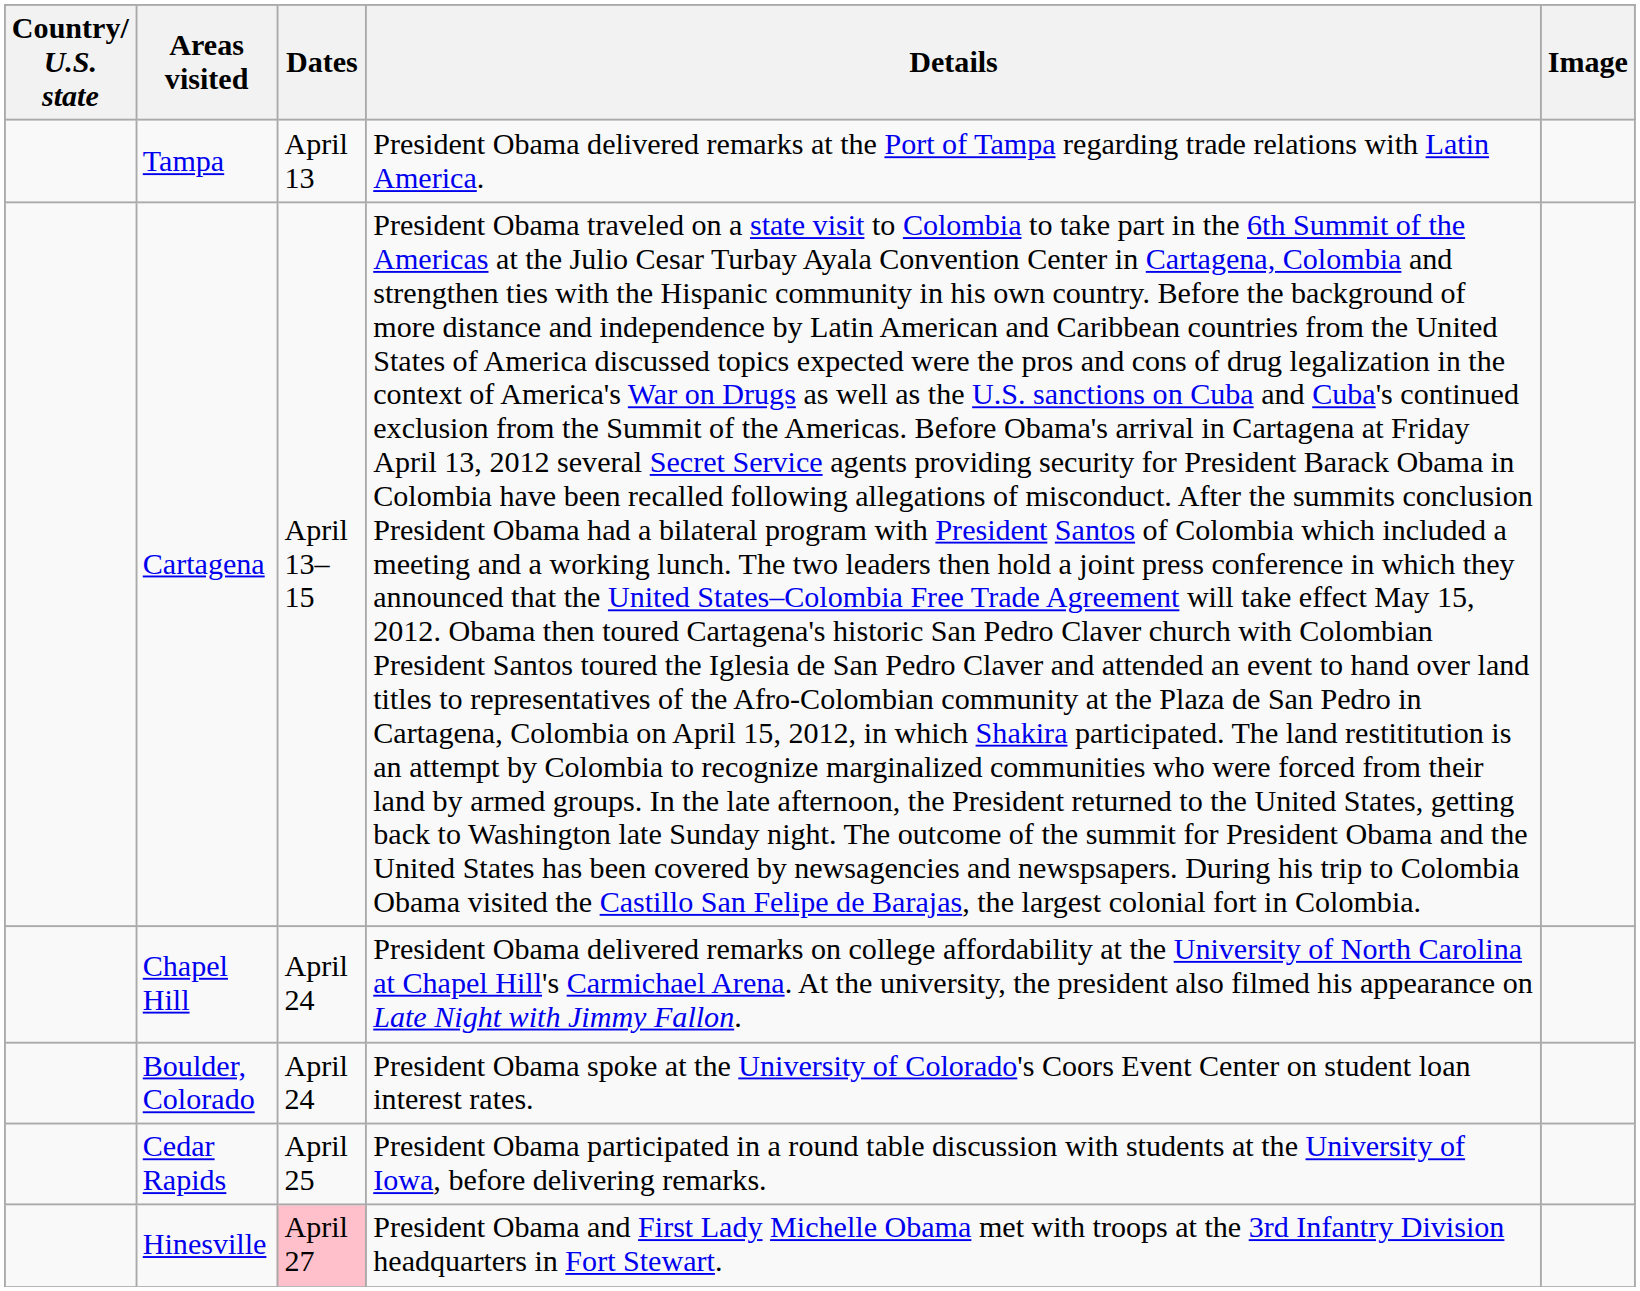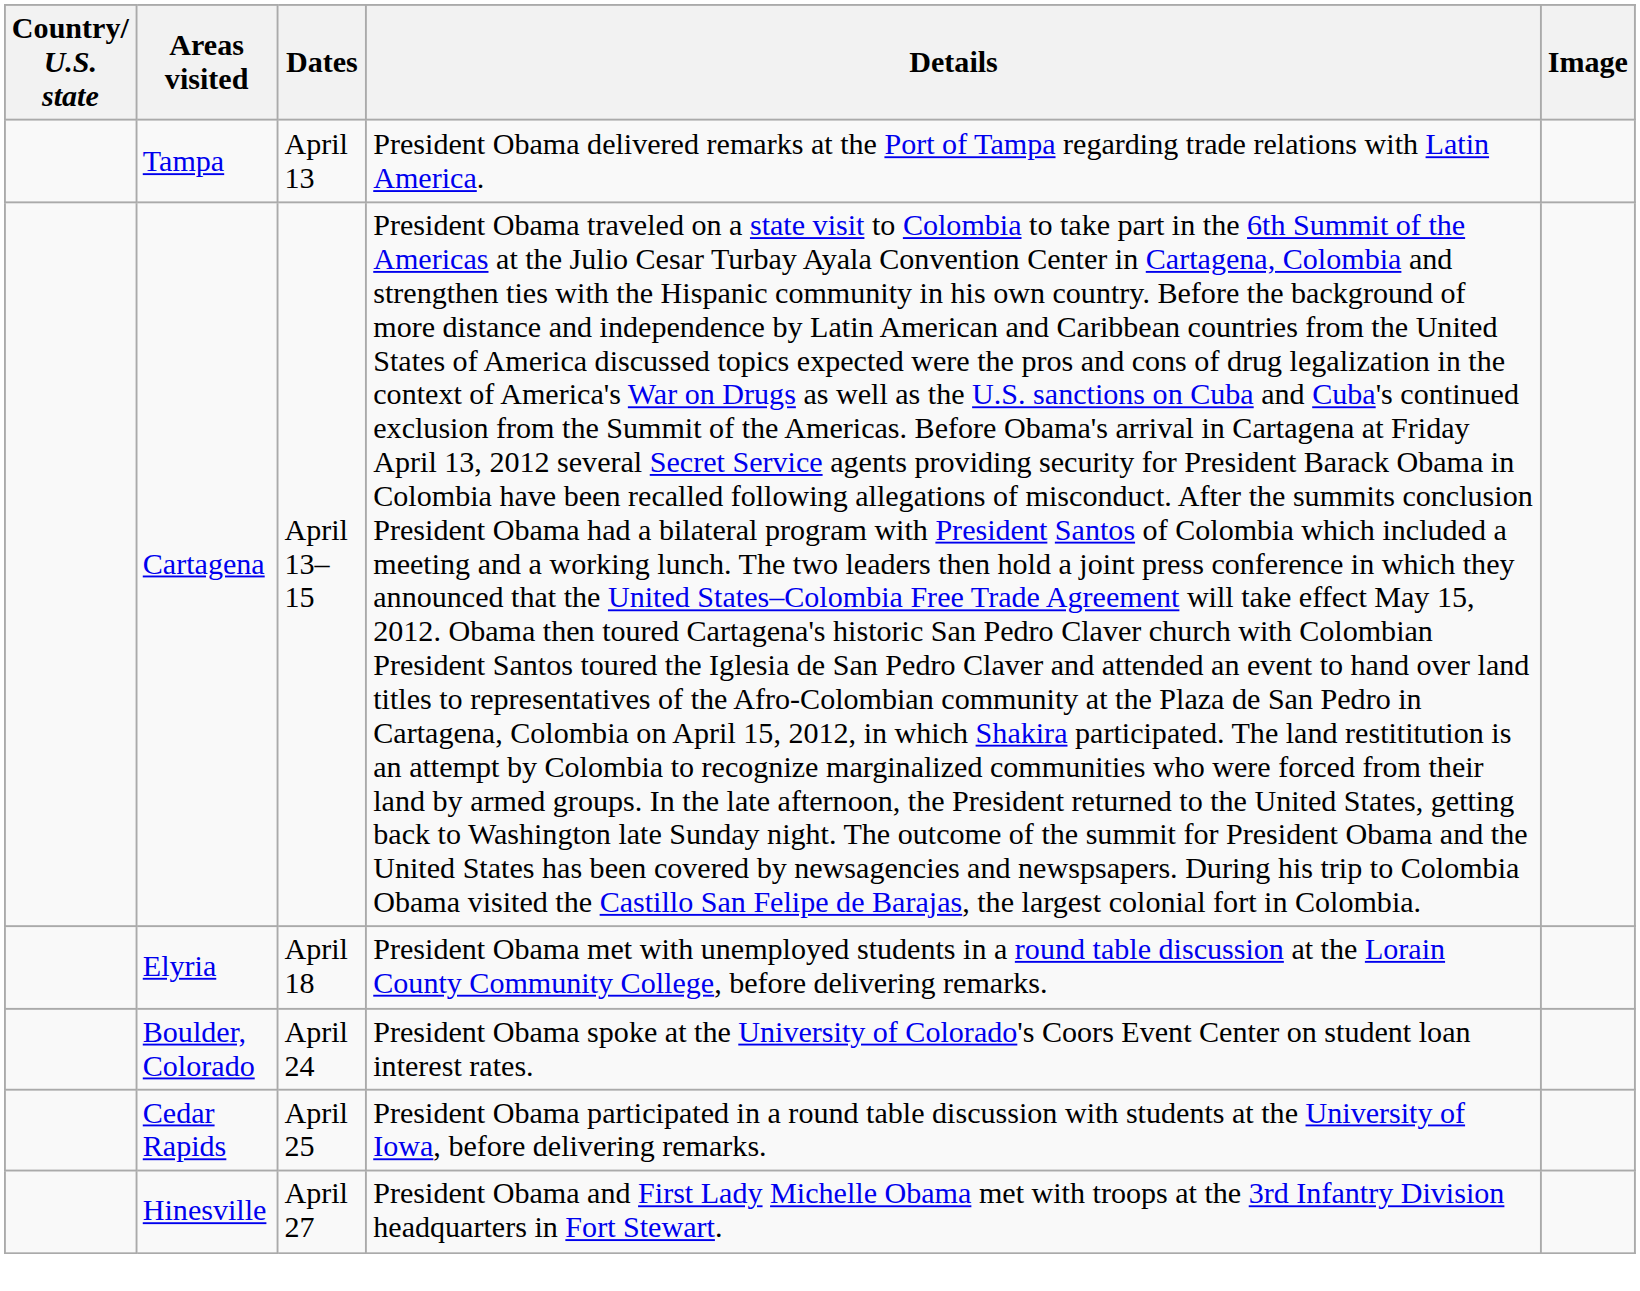 <table class="wikitable">
 <tr>
 <th>Country/<br><em>U.S. state</em></th>
 <th>Areas visited</th>
 <th>Dates</th>
 <th>Details</th>
 <th>Image</th>
 </tr>
 <tr>
 <td><em></em></td>
 <td><a href='#'>Tampa</a></td>
 <td>April 13</td>
 <td>President Obama delivered remarks at the <a href='#'>Port of Tampa</a> regarding trade relations with <a href='#'>Latin America</a>.</td>
 <td></td>
 </tr>
 <tr>
 <td></td>
 <td><a href='#'>Cartagena</a></td>
 <td>April 13–15</td>
 <td>President Obama traveled on a <a href='#'>state visit</a> to <a href='#'>Colombia</a> to take part in the <a href='#'>6th Summit of the Americas</a> at the Julio Cesar Turbay Ayala Convention Center in <a href='#'>Cartagena, Colombia</a> and strengthen ties with the Hispanic community in his own country. Before the background of more distance and independence by Latin American and Caribbean countries from the United States of America discussed topics expected were the pros and cons of drug legalization in the context of America's <a href='#'>War on Drugs</a> as well as the <a href='#'>U.S. sanctions on Cuba</a> and <a href='#'>Cuba</a>'s continued exclusion from the Summit of the Americas. Before Obama's arrival in Cartagena at Friday April 13, 2012 several <a href='#'>Secret Service</a> agents providing security for President Barack Obama in Colombia have been recalled following allegations of misconduct. After the summits conclusion President Obama had a bilateral program with <a href='#'>President</a> <a href='#'>Santos</a> of Colombia which included a meeting and a working lunch. The two leaders then hold a joint press conference in which they announced that the <a href='#'>United States–Colombia Free Trade Agreement</a> will take effect May 15, 2012. Obama then toured Cartagena's historic San Pedro Claver church with Colombian President Santos toured the Iglesia de San Pedro Claver and attended an event to hand over land titles to representatives of the Afro-Colombian community at the Plaza de San Pedro in Cartagena, Colombia on April 15, 2012, in which <a href='#'>Shakira</a> participated. The land restititution is an attempt by Colombia to recognize marginalized communities who were forced from their land by armed groups. In the late afternoon, the President returned to the United States, getting back to Washington late Sunday night. The outcome of the summit for President Obama and the United States has been covered by newsagencies and newspsapers. During his trip to Colombia Obama visited the <a href='#'>Castillo San Felipe de Barajas</a>, the largest colonial fort in Colombia.</td>
 <td></td>
 </tr>
 <tr>
 <td><em></em></td>
-<td><a href='#'>Chapel Hill</a></td>
-<td>April 24</td>
-<td>President Obama delivered remarks on college affordability at the <a href='#'>University of North Carolina at Chapel Hill</a>'s <a href='#'>Carmichael Arena</a>. At the university, the president also filmed his appearance on <em><a href='#'>Late Night with Jimmy Fallon</a></em>.</td>
+<td><a href='#'>Elyria</a></td>
+<td>April 18</td>
+<td>President Obama met with unemployed students in a <a href='#'>round table discussion</a> at the <a href='#'>Lorain County Community College</a>, before delivering remarks.</td>
 <td></td>
 </tr>
 <tr>
 <td><em></em></td>
 <td><a href='#'>Boulder, Colorado</a></td>
 <td>April 24</td>
 <td>President Obama spoke at the <a href='#'>University of Colorado</a>'s Coors Event Center on student loan interest rates.</td>
 <td></td>
 </tr>
 <tr>
 <td><em></em></td>
 <td><a href='#'>Cedar Rapids</a></td>
 <td>April 25</td>
 <td>President Obama participated in a round table discussion with students at the <a href='#'>University of Iowa</a>, before delivering remarks.</td>
 <td></td>
 </tr>
 <tr>
 <td><em></em></td>
 <td><a href='#'>Hinesville</a></td>
-<td style="background: pink;">April 27</td>
+<td>April 27</td>
 <td>President Obama and <a href='#'>First Lady</a> <a href='#'>Michelle Obama</a> met with troops at the <a href='#'>3rd Infantry Division</a> headquarters in <a href='#'>Fort Stewart</a>.</td>
 <td></td>
 </tr>
 </table>
